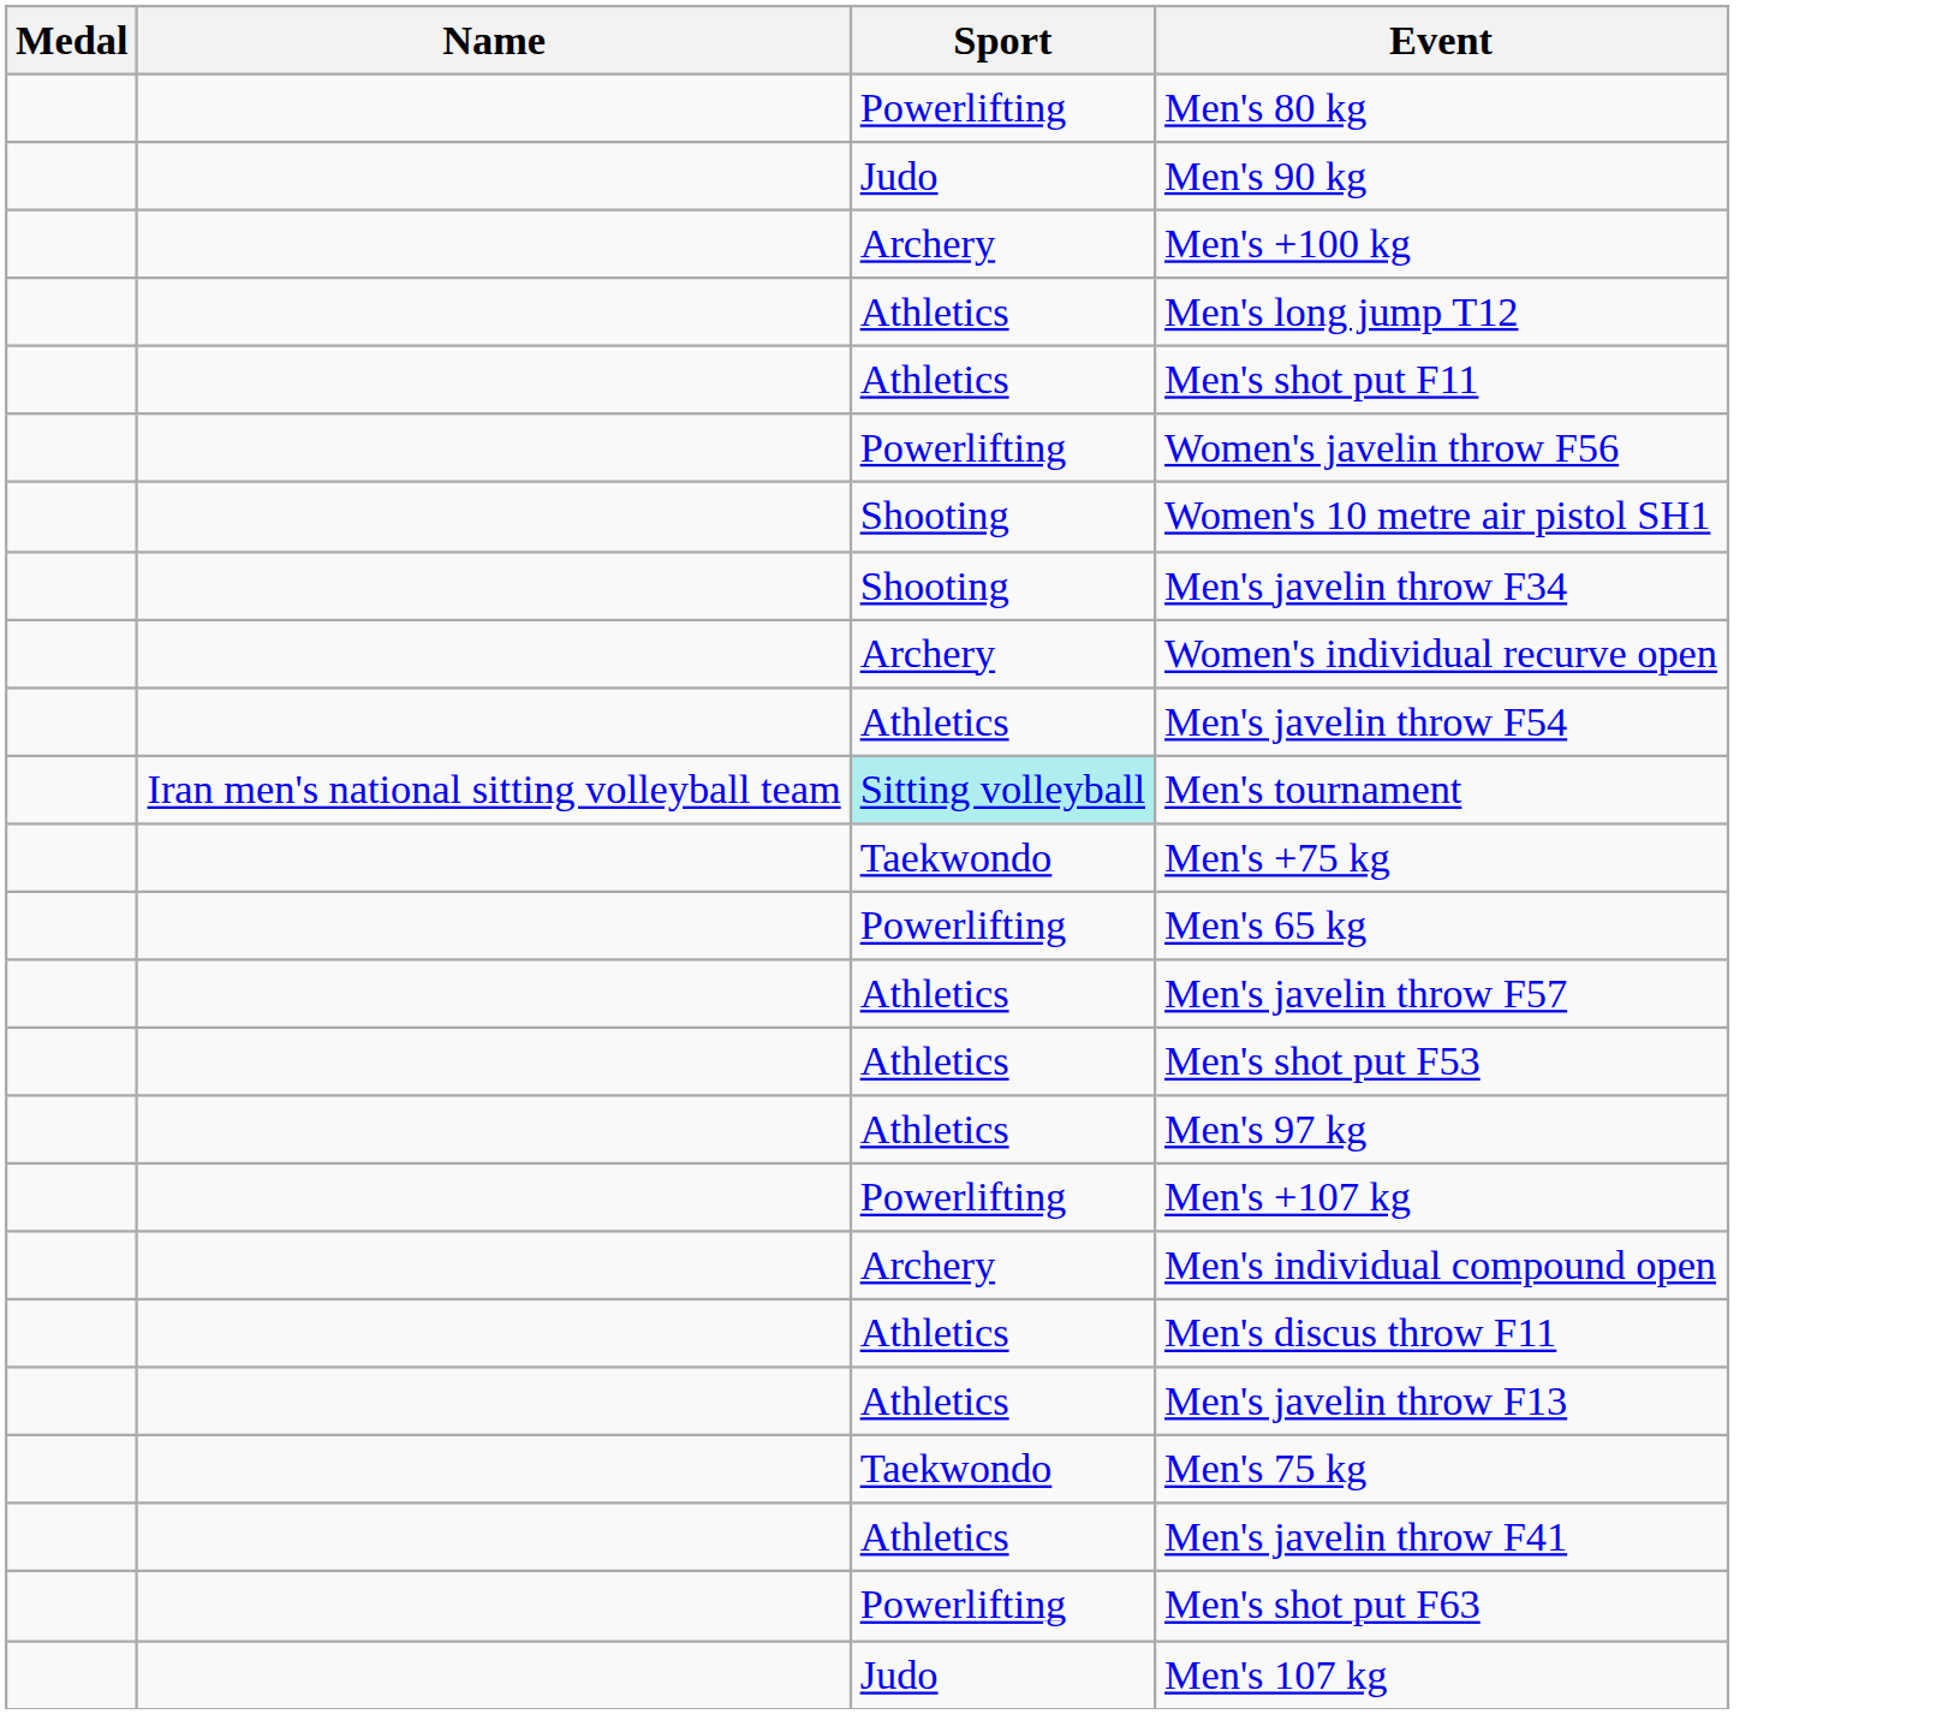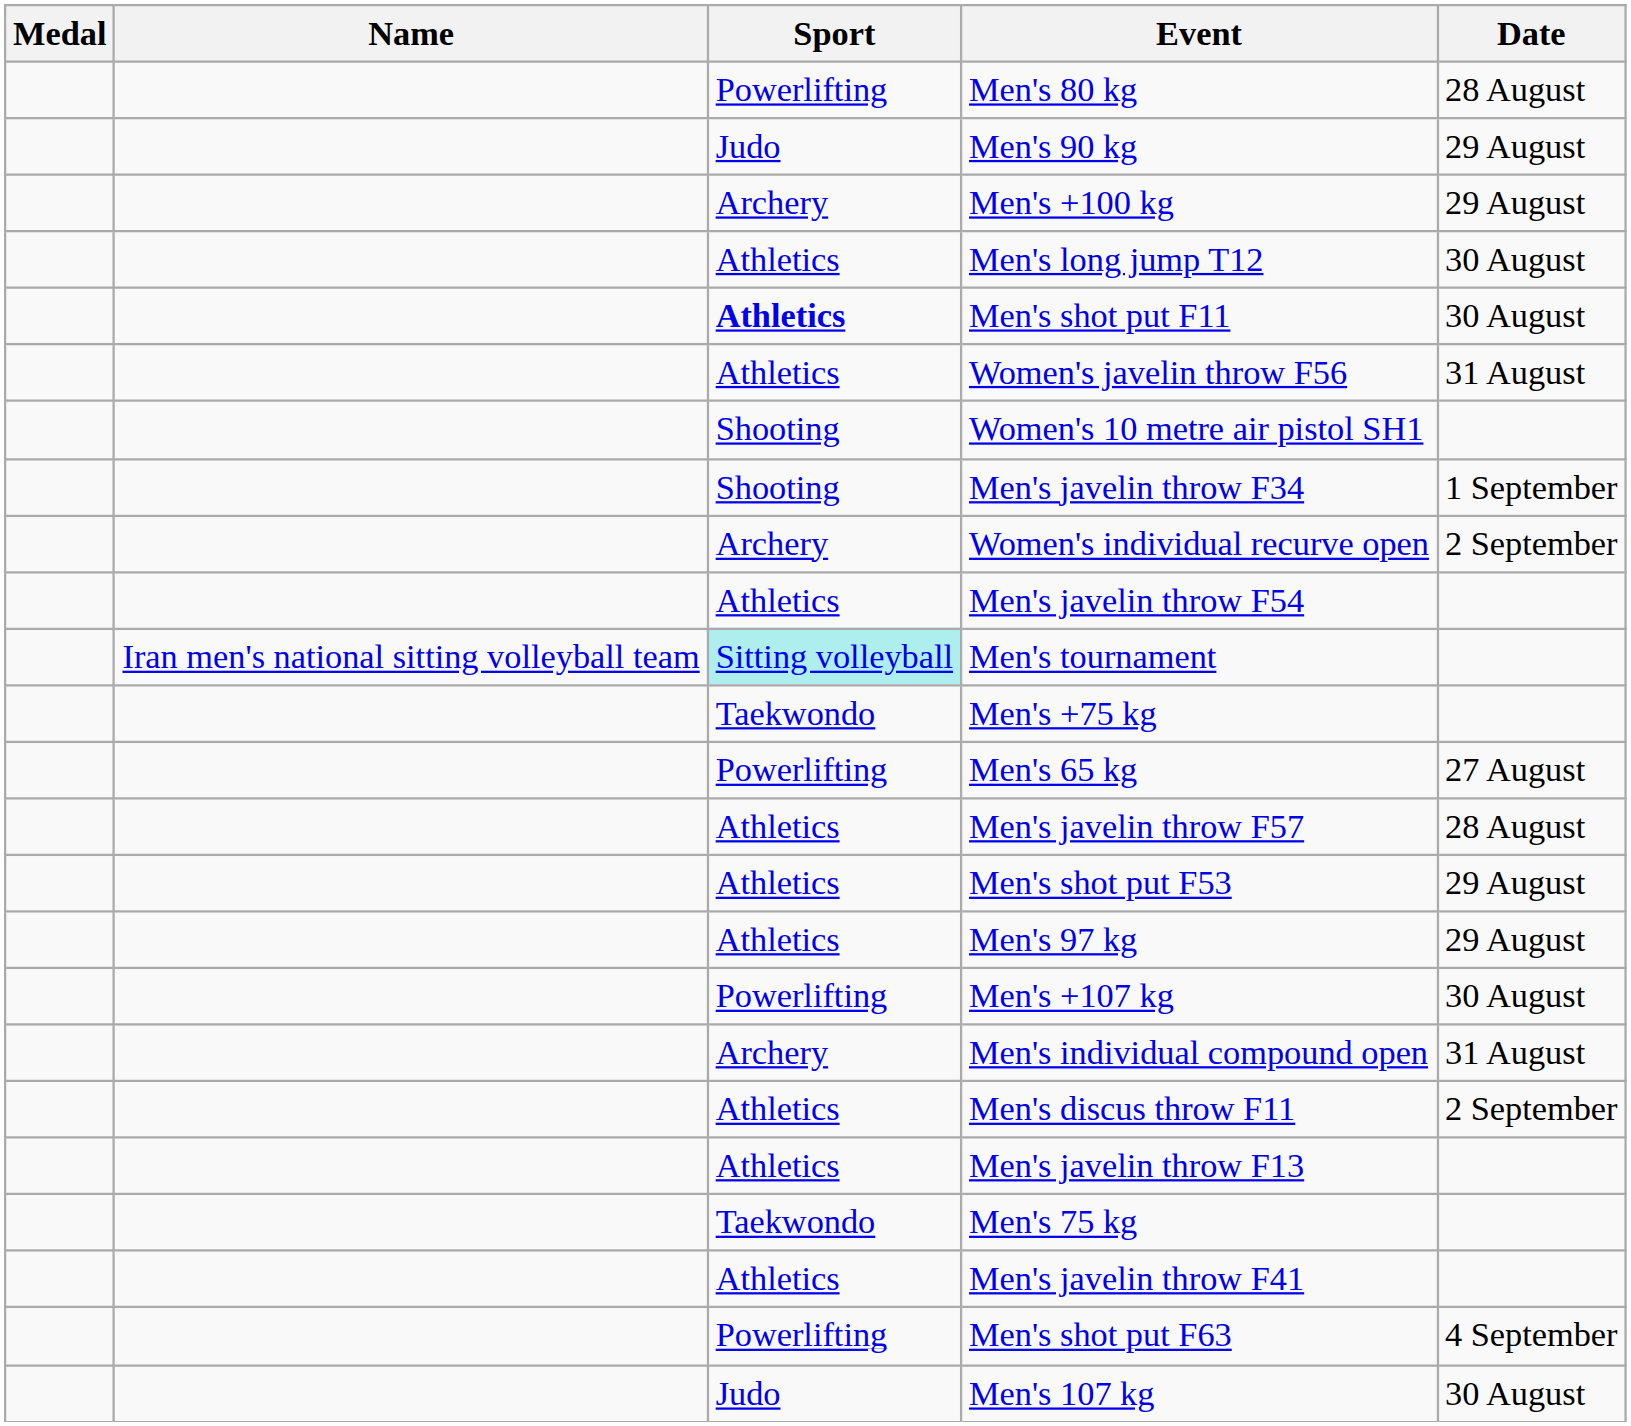 <table class="wikitable sortable" style="font-size:95%">
 <tr>
 <th>Medal</th>
 <th>Name</th>
 <th>Sport</th>
 <th>Event</th>
+<th>Date</th>
 </tr>
 <tr>
 <td></td>
 <td></td>
 <td><a href='#'>Powerlifting</a></td>
 <td><a href='#'>Men's 80 kg</a></td>
+<td>28 August</td>
 </tr>
 <tr>
 <td></td>
 <td></td>
 <td><a href='#'>Judo</a></td>
 <td><a href='#'>Men's 90 kg</a></td>
+<td>29 August</td>
 </tr>
 <tr>
 <td></td>
 <td></td>
 <td><a href='#'>Archery</a></td>
 <td><a href='#'>Men's +100 kg</a></td>
+<td>29 August</td>
 </tr>
 <tr>
 <td></td>
 <td></td>
 <td><a href='#'>Athletics</a></td>
 <td><a href='#'>Men's long jump T12</a></td>
+<td>30 August</td>
+</tr>
+<tr>
+<td></td>
+<td></td>
+<td><strong><a href='#'>Athletics</a></strong></td>
+<td><a href='#'>Men's shot put F11</a></td>
+<td>30 August</td>
 </tr>
 <tr>
 <td></td>
 <td></td>
 <td><a href='#'>Athletics</a></td>
-<td><a href='#'>Men's shot put F11</a></td>
-</tr>
-<tr>
-<td></td>
-<td></td>
-<td><a href='#'>Powerlifting</a></td>
 <td><a href='#'>Women's javelin throw F56</a></td>
+<td>31 August</td>
 </tr>
 <tr>
 <td></td>
 <td></td>
 <td><a href='#'>Shooting</a></td>
 <td><a href='#'>Women's 10 metre air pistol SH1</a></td>
+<td></td>
 </tr>
 <tr>
 <td></td>
 <td></td>
 <td><a href='#'>Shooting</a></td>
 <td><a href='#'>Men's javelin throw F34</a></td>
+<td>1 September</td>
 </tr>
 <tr>
 <td></td>
 <td></td>
 <td><a href='#'>Archery</a></td>
 <td><a href='#'>Women's individual recurve open</a></td>
+<td>2 September</td>
 </tr>
 <tr>
 <td></td>
 <td></td>
 <td><a href='#'>Athletics</a></td>
 <td><a href='#'>Men's javelin throw F54</a></td>
+<td></td>
 </tr>
 <tr>
 <td></td>
 <td><a href='#'>Iran men's national sitting volleyball team</a><br></td>
 <td style="background: paleturquoise;"><a href='#'>Sitting volleyball</a></td>
 <td><a href='#'>Men's tournament</a></td>
+<td></td>
 </tr>
 <tr>
 <td></td>
 <td></td>
 <td><a href='#'>Taekwondo</a></td>
 <td><a href='#'>Men's +75 kg</a></td>
+<td></td>
 </tr>
 <tr>
 <td></td>
 <td></td>
 <td><a href='#'>Powerlifting</a></td>
 <td><a href='#'>Men's 65 kg</a></td>
+<td>27 August</td>
 </tr>
 <tr>
 <td></td>
 <td></td>
 <td><a href='#'>Athletics</a></td>
 <td><a href='#'>Men's javelin throw F57</a></td>
+<td>28 August</td>
 </tr>
 <tr>
 <td></td>
 <td></td>
 <td><a href='#'>Athletics</a></td>
 <td><a href='#'>Men's shot put F53</a></td>
+<td>29 August</td>
 </tr>
 <tr>
 <td></td>
 <td></td>
 <td><a href='#'>Athletics</a></td>
 <td><a href='#'>Men's 97 kg</a></td>
+<td>29 August</td>
 </tr>
 <tr>
 <td></td>
 <td></td>
 <td><a href='#'>Powerlifting</a></td>
 <td><a href='#'>Men's +107 kg</a></td>
+<td>30 August</td>
 </tr>
 <tr>
 <td></td>
 <td></td>
 <td><a href='#'>Archery</a></td>
 <td><a href='#'>Men's individual compound open</a></td>
+<td>31 August</td>
 </tr>
 <tr>
 <td></td>
 <td></td>
 <td><a href='#'>Athletics</a></td>
 <td><a href='#'>Men's discus throw F11</a></td>
+<td>2 September</td>
 </tr>
 <tr>
 <td></td>
 <td></td>
 <td><a href='#'>Athletics</a></td>
 <td><a href='#'>Men's javelin throw F13</a></td>
+<td></td>
 </tr>
 <tr>
 <td></td>
 <td></td>
 <td><a href='#'>Taekwondo</a></td>
 <td><a href='#'>Men's 75 kg</a></td>
+<td></td>
 </tr>
 <tr>
 <td></td>
 <td></td>
 <td><a href='#'>Athletics</a></td>
 <td><a href='#'>Men's javelin throw F41</a></td>
+<td></td>
 </tr>
 <tr>
 <td></td>
 <td></td>
 <td><a href='#'>Powerlifting</a></td>
 <td><a href='#'>Men's shot put F63</a></td>
+<td>4 September</td>
 </tr>
 <tr>
 <td></td>
 <td></td>
 <td><a href='#'>Judo</a></td>
 <td><a href='#'>Men's 107 kg</a></td>
+<td>30 August</td>
 </tr>
 </table>
